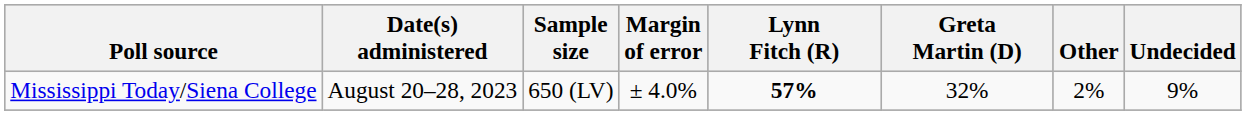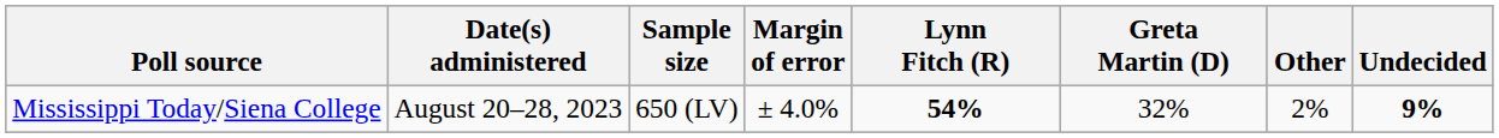 <table class="wikitable" style="font-size:90%;text-align:center;">
 <tr valign=bottom>
 <th>Poll source</th>
 <th>Date(s)<br>administered</th>
 <th>Sample<br>size</th>
 <th>Margin<br>of error</th>
 <th style="width:100px;">Lynn<br>Fitch (R)</th>
 <th style="width:100px;">Greta<br>Martin (D)</th>
 <th>Other</th>
 <th>Undecided</th>
 </tr>
 <tr>
 <td style="text-align:left;"><a href='#'>Mississippi Today</a>/<a href='#'>Siena College</a></td>
 <td>August 20–28, 2023</td>
 <td>650 (LV)</td>
 <td>± 4.0%</td>
-<td><strong>57%</strong></td>
+<td><strong>54%</strong></td>
 <td>32%</td>
 <td>2%</td>
-<td>9%</td>
+<td><strong>9%</strong></td>
 </tr>
 </table>
